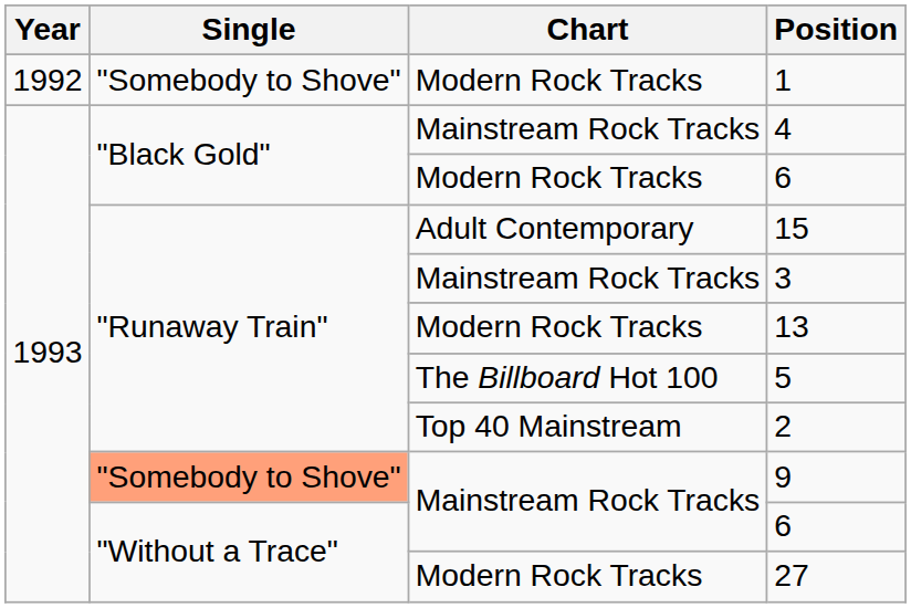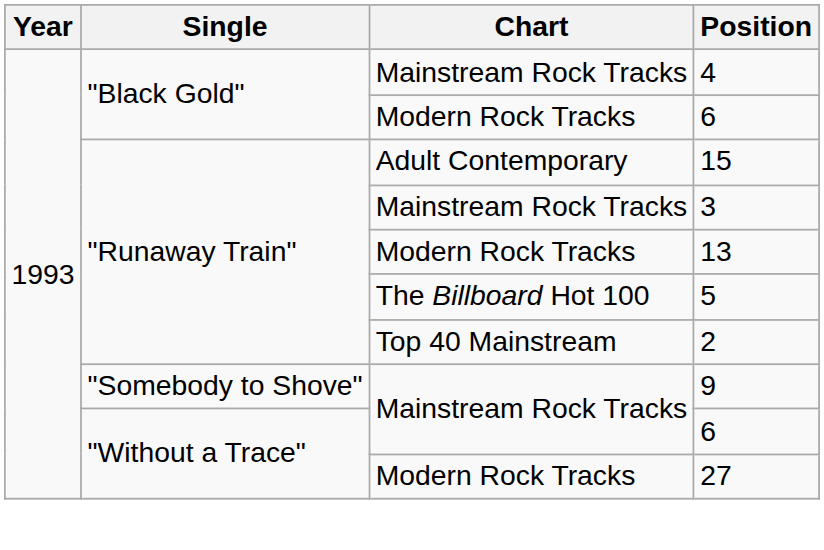 <table class="wikitable">
 <tr>
 <th>Year</th>
 <th>Single</th>
 <th>Chart</th>
 <th>Position</th>
-</tr>
-<tr>
-<td>1992</td>
-<td>"Somebody to Shove"</td>
-<td>Modern Rock Tracks</td>
-<td>1</td>
 </tr>
 <tr>
 <td rowspan="10">1993</td>
 <td rowspan="2">"Black Gold"</td>
 <td>Mainstream Rock Tracks</td>
 <td>4</td>
 </tr>
 <tr>
 <td>Modern Rock Tracks</td>
 <td>6</td>
 </tr>
 <tr>
 <td rowspan="5">"Runaway Train"</td>
 <td>Adult Contemporary</td>
 <td>15</td>
 </tr>
 <tr>
 <td>Mainstream Rock Tracks</td>
 <td>3</td>
 </tr>
 <tr>
 <td>Modern Rock Tracks</td>
 <td>13</td>
 </tr>
 <tr>
 <td>The <em>Billboard</em> Hot 100</td>
 <td>5</td>
 </tr>
 <tr>
 <td>Top 40 Mainstream</td>
 <td>2</td>
 </tr>
 <tr>
-<td style="background: lightsalmon;">"Somebody to Shove"</td>
+<td>"Somebody to Shove"</td>
 <td rowspan="2">Mainstream Rock Tracks</td>
 <td>9</td>
 </tr>
 <tr>
 <td rowspan="2">"Without a Trace"</td>
 <td>6</td>
 </tr>
 <tr>
 <td>Modern Rock Tracks</td>
 <td>27</td>
 </tr>
 </table>
